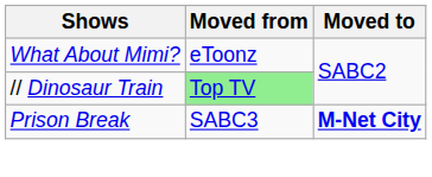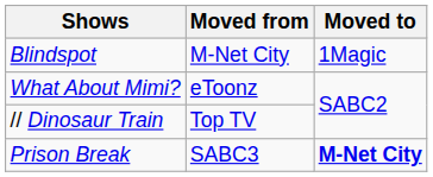 <table class="wikitable">
 <tr>
 <th>Shows</th>
 <th>Moved from</th>
 <th>Moved to</th>
+</tr>
+<tr>
+<td> <em><a href='#'>Blindspot</a></em></td>
+<td><a href='#'>M-Net City</a></td>
+<td><a href='#'>1Magic</a></td>
 </tr>
 <tr>
 <td> <em><a href='#'>What About Mimi?</a></em></td>
 <td><a href='#'>eToonz</a></td>
 <td rowspan=2><a href='#'>SABC2</a></td>
 </tr>
 <tr>
 <td>// <em><a href='#'>Dinosaur Train</a></em></td>
-<td style="background: lightgreen;"><a href='#'>Top TV</a></td>
+<td><a href='#'>Top TV</a></td>
 </tr>
 <tr>
 <td> <em><a href='#'>Prison Break</a></em></td>
 <td><a href='#'>SABC3</a></td>
 <td><strong><a href='#'>M-Net City</a></strong></td>
 </tr>
 </table>
